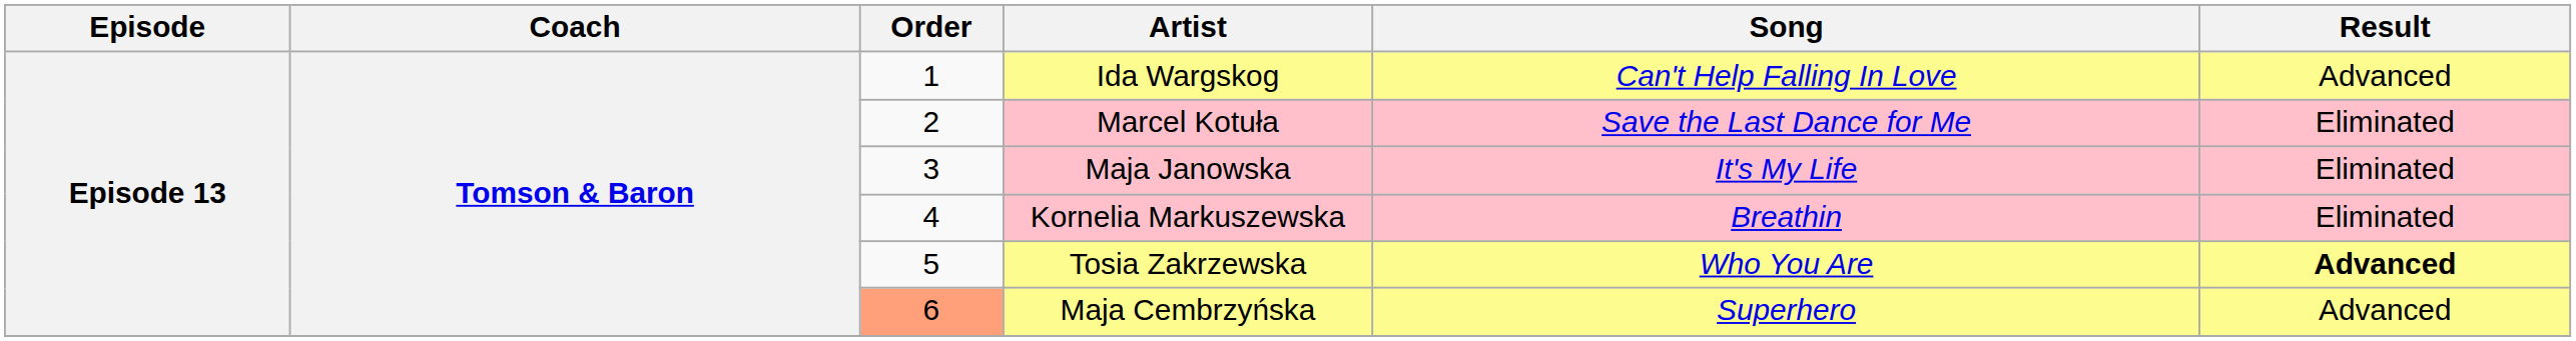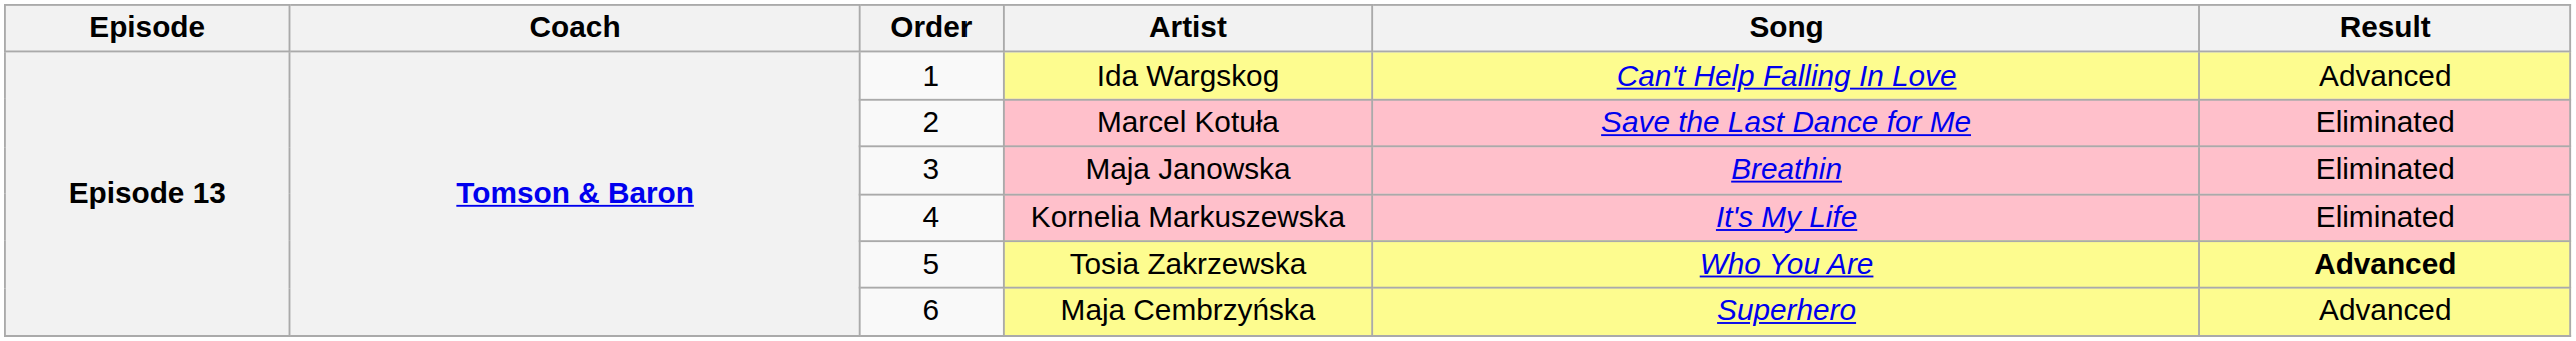 <table class="wikitable" style="text-align: center; width:87%;">
 <tr>
 <th style="width:10%;">Episode</th>
 <th style="width:20%;">Coach</th>
 <th style="width:05%;">Order</th>
 <th style="width:13%;">Artist</th>
 <th style="width:29%;">Song</th>
 <th style="width:13%;">Result</th>
 </tr>
 <tr>
 <th rowspan="6">Episode 13<br><small></small></th>
 <th rowspan="6"><a href='#'>Tomson & Baron</a></th>
 <td>1</td>
 <td style="background:#fdfc8f;">Ida Wargskog</td>
 <td style="background:#fdfc8f;"><em><a href='#'>Can't Help Falling In Love</a></em></td>
 <td style="background:#fdfc8f;">Advanced</td>
 </tr>
 <tr>
 <td>2</td>
 <td style="background:pink;">Marcel Kotuła</td>
 <td style="background:pink;"><em><a href='#'>Save the Last Dance for Me</a></em></td>
 <td style="background:pink;">Eliminated</td>
 </tr>
 <tr>
 <td>3</td>
 <td style="background:pink;">Maja Janowska</td>
-<td style="background:pink;"><em><a href='#'>It's My Life</a></em></td>
+<td style="background:pink;"><em><a href='#'>Breathin</a></em></td>
 <td style="background:pink;">Eliminated</td>
 </tr>
 <tr>
 <td>4</td>
 <td style="background:pink;">Kornelia Markuszewska</td>
-<td style="background:pink;"><em><a href='#'>Breathin</a></em></td>
+<td style="background:pink;"><em><a href='#'>It's My Life</a></em></td>
 <td style="background:pink;">Eliminated</td>
 </tr>
 <tr>
 <td>5</td>
 <td style="background:#fdfc8f;">Tosia Zakrzewska</td>
 <td style="background:#fdfc8f;"><em><a href='#'>Who You Are</a></em></td>
 <td style="background:#fdfc8f;"><strong>Advanced</strong></td>
 </tr>
 <tr>
-<td style="background: lightsalmon;">6</td>
+<td>6</td>
 <td style="background:#fdfc8f;">Maja Cembrzyńska</td>
 <td style="background:#fdfc8f;"><em><a href='#'>Superhero</a></em></td>
 <td style="background:#fdfc8f;">Advanced</td>
 </tr>
 <tr>
 </tr>
 </table>
